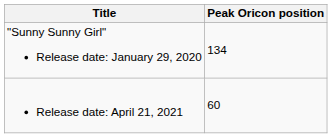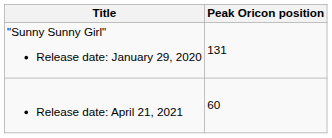 <table class="wikitable">
 <tr>
 <th>Title</th>
 <th>Peak Oricon position</th>
 </tr>
 <tr>
 <td>"Sunny Sunny Girl"<br><ul><li>Release date: January 29, 2020</li></ul></td>
-<td>134</td>
+<td>131</td>
 </tr>
 <tr>
 <td><br><ul><li>Release date: April 21, 2021</li></ul></td>
 <td>60</td>
 </tr>
 </table>
